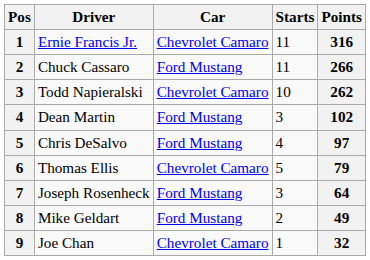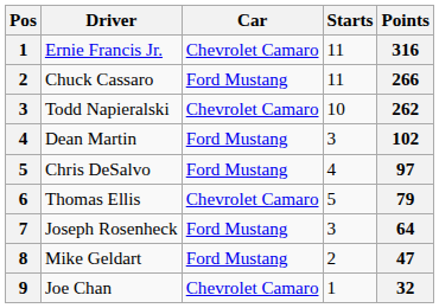 <table class="wikitable" style="font-size: 95%;">
 <tr>
 <th>Pos</th>
 <th>Driver</th>
 <th>Car</th>
 <th>Starts</th>
 <th>Points</th>
 </tr>
 <tr>
 <th>1</th>
 <td> <a href='#'>Ernie Francis Jr.</a></td>
 <td><a href='#'>Chevrolet Camaro</a></td>
 <td>11</td>
 <th>316</th>
 </tr>
 <tr>
 <th>2</th>
 <td> Chuck Cassaro</td>
 <td><a href='#'>Ford Mustang</a></td>
 <td>11</td>
 <th>266</th>
 </tr>
 <tr>
 <th>3</th>
 <td> Todd Napieralski</td>
 <td><a href='#'>Chevrolet Camaro</a></td>
 <td>10</td>
 <th>262</th>
 </tr>
 <tr>
 <th>4</th>
 <td> Dean Martin</td>
 <td><a href='#'>Ford Mustang</a></td>
 <td>3</td>
 <th>102</th>
 </tr>
 <tr>
 <th>5</th>
 <td> Chris DeSalvo</td>
 <td><a href='#'>Ford Mustang</a></td>
 <td>4</td>
 <th>97</th>
 </tr>
 <tr>
 <th>6</th>
 <td> Thomas Ellis</td>
 <td><a href='#'>Chevrolet Camaro</a></td>
 <td>5</td>
 <th>79</th>
 </tr>
 <tr>
 <th>7</th>
 <td> Joseph Rosenheck</td>
 <td><a href='#'>Ford Mustang</a></td>
 <td>3</td>
 <th>64</th>
 </tr>
 <tr>
 <th>8</th>
 <td> Mike Geldart</td>
 <td><a href='#'>Ford Mustang</a></td>
 <td>2</td>
-<th>49</th>
+<th>47</th>
 </tr>
 <tr>
 <th>9</th>
 <td> Joe Chan</td>
 <td><a href='#'>Chevrolet Camaro</a></td>
 <td>1</td>
 <th>32</th>
 </tr>
 </table>
